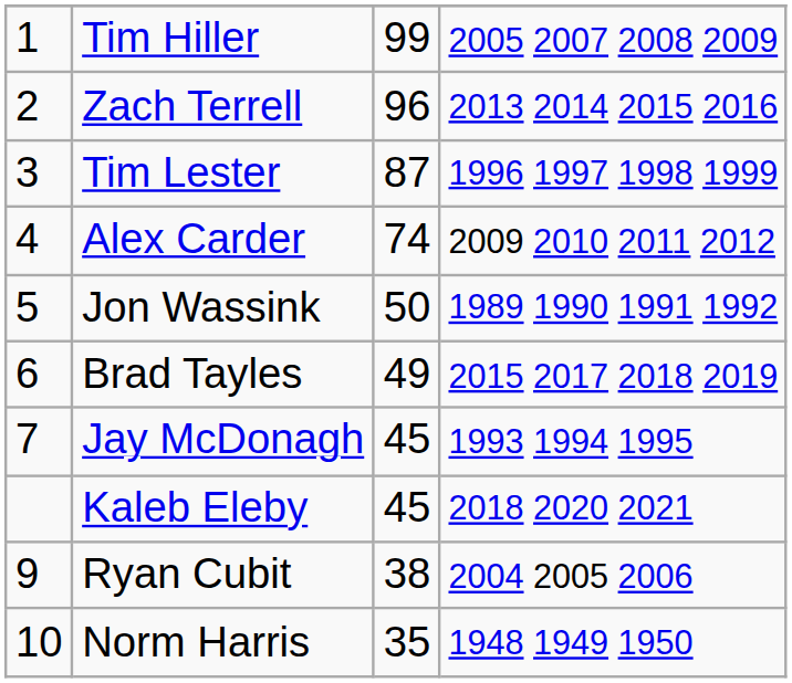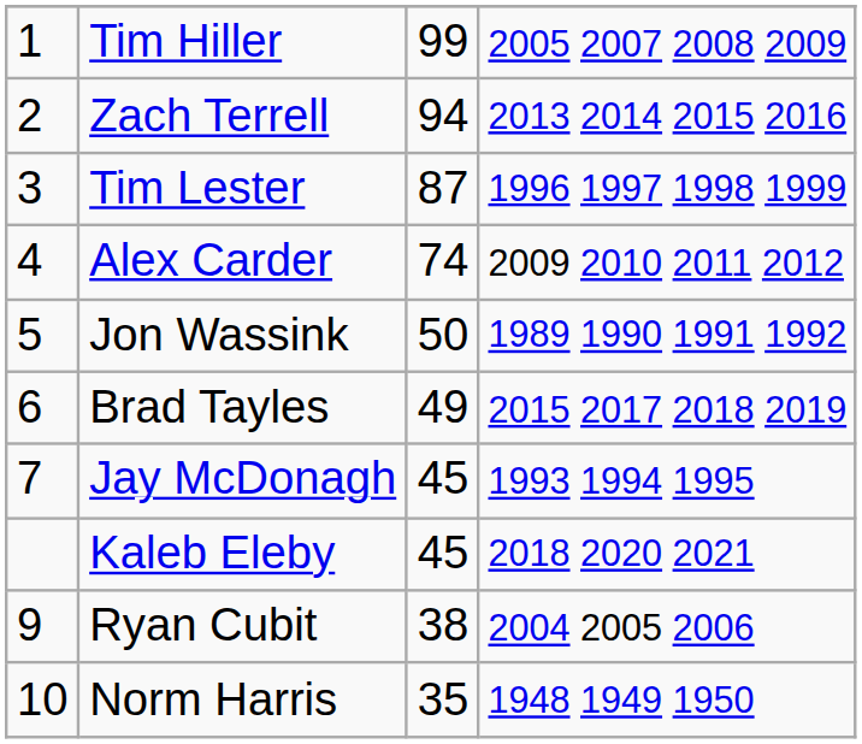 <table class="wikitable">
 <tr>
 </tr>
 <tr>
 <td>1</td>
 <td><a href='#'>Tim Hiller</a></td>
 <td>99</td>
 <td style="font-size:80%;"><a href='#'>2005</a> <a href='#'>2007</a> <a href='#'>2008</a> <a href='#'>2009</a></td>
 </tr>
 <tr>
 <td>2</td>
 <td><a href='#'>Zach Terrell</a></td>
-<td>96</td>
+<td>94</td>
 <td style="font-size:80%;"><a href='#'>2013</a> <a href='#'>2014</a> <a href='#'>2015</a> <a href='#'>2016</a></td>
 </tr>
 <tr>
 <td>3</td>
 <td><a href='#'>Tim Lester</a></td>
 <td>87</td>
 <td style="font-size:80%;"><a href='#'>1996</a> <a href='#'>1997</a> <a href='#'>1998</a> <a href='#'>1999</a></td>
 </tr>
 <tr>
 <td>4</td>
 <td><a href='#'>Alex Carder</a></td>
 <td>74</td>
 <td style="font-size:80%;">2009 <a href='#'>2010</a> <a href='#'>2011</a> <a href='#'>2012</a></td>
 </tr>
 <tr>
 <td>5</td>
 <td>Jon Wassink</td>
 <td>50</td>
 <td style="font-size:80%;"><a href='#'>1989</a> <a href='#'>1990</a> <a href='#'>1991</a> <a href='#'>1992</a></td>
 </tr>
 <tr>
 <td>6</td>
 <td>Brad Tayles</td>
 <td>49</td>
 <td style="font-size:80%;"><a href='#'>2015</a> <a href='#'>2017</a> <a href='#'>2018</a> <a href='#'>2019</a></td>
 </tr>
 <tr>
 <td>7</td>
 <td><a href='#'>Jay McDonagh</a></td>
 <td>45</td>
 <td style="font-size:80%;"><a href='#'>1993</a> <a href='#'>1994</a> <a href='#'>1995</a></td>
 </tr>
 <tr>
 <td></td>
 <td><a href='#'>Kaleb Eleby</a></td>
 <td>45</td>
 <td style="font-size:80%;"><a href='#'>2018</a> <a href='#'>2020</a> <a href='#'>2021</a></td>
 </tr>
 <tr>
 <td>9</td>
 <td>Ryan Cubit</td>
 <td>38</td>
 <td style="font-size:80%;"><a href='#'>2004</a> 2005 <a href='#'>2006</a></td>
 </tr>
 <tr>
 <td>10</td>
 <td>Norm Harris</td>
 <td>35</td>
 <td style="font-size:80%;"><a href='#'>1948</a> <a href='#'>1949</a> <a href='#'>1950</a></td>
 </tr>
 </table>
